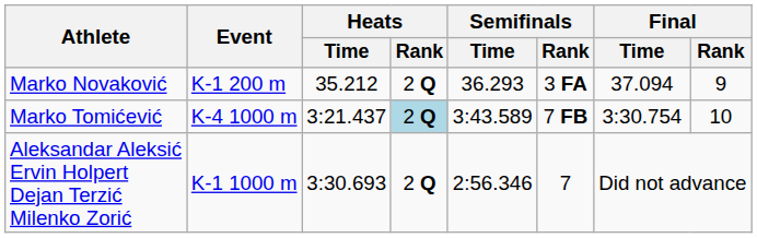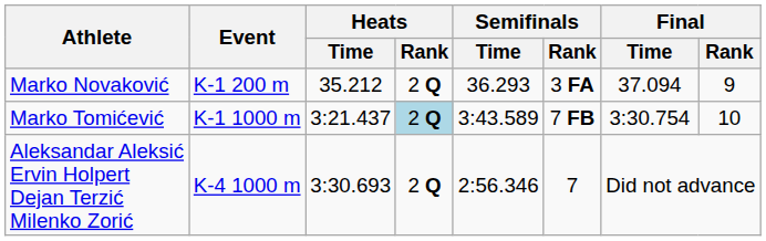 <table class=wikitable style="font-size:90%">
 <tr>
 <th rowspan="2">Athlete</th>
 <th rowspan="2">Event</th>
 <th colspan=2>Heats</th>
 <th colspan=2>Semifinals</th>
 <th colspan=2>Final</th>
 </tr>
 <tr style="font-size:95%">
 <th>Time</th>
 <th>Rank</th>
 <th>Time</th>
 <th>Rank</th>
 <th>Time</th>
 <th>Rank</th>
 </tr>
 <tr align=center>
 <td align=left><a href='#'>Marko Novaković</a></td>
 <td align=left><a href='#'>K-1 200 m</a></td>
 <td>35.212</td>
 <td>2 <strong>Q</strong></td>
 <td>36.293</td>
 <td>3 <strong>FA</strong></td>
 <td>37.094</td>
 <td>9</td>
 </tr>
 <tr align=center>
 <td align=left><a href='#'>Marko Tomićević</a></td>
-<td align=left><a href='#'>K-4 1000 m</a></td>
+<td align=left><a href='#'>K-1 1000 m</a></td>
 <td>3:21.437</td>
 <td style="background: lightblue;">2 <strong>Q</strong></td>
 <td>3:43.589</td>
 <td>7 <strong>FB</strong></td>
 <td>3:30.754</td>
 <td>10</td>
 </tr>
 <tr align=center>
 <td align=left><a href='#'>Aleksandar Aleksić</a><br><a href='#'>Ervin Holpert</a> <br> <a href='#'>Dejan Terzić</a><br> <a href='#'>Milenko Zorić</a></td>
-<td align=left><a href='#'>K-1 1000 m</a></td>
+<td align=left><a href='#'>K-4 1000 m</a></td>
 <td>3:30.693</td>
 <td>2 <strong>Q</strong></td>
 <td>2:56.346</td>
 <td>7</td>
 <td colspan=2>Did not advance</td>
 </tr>
 </table>
